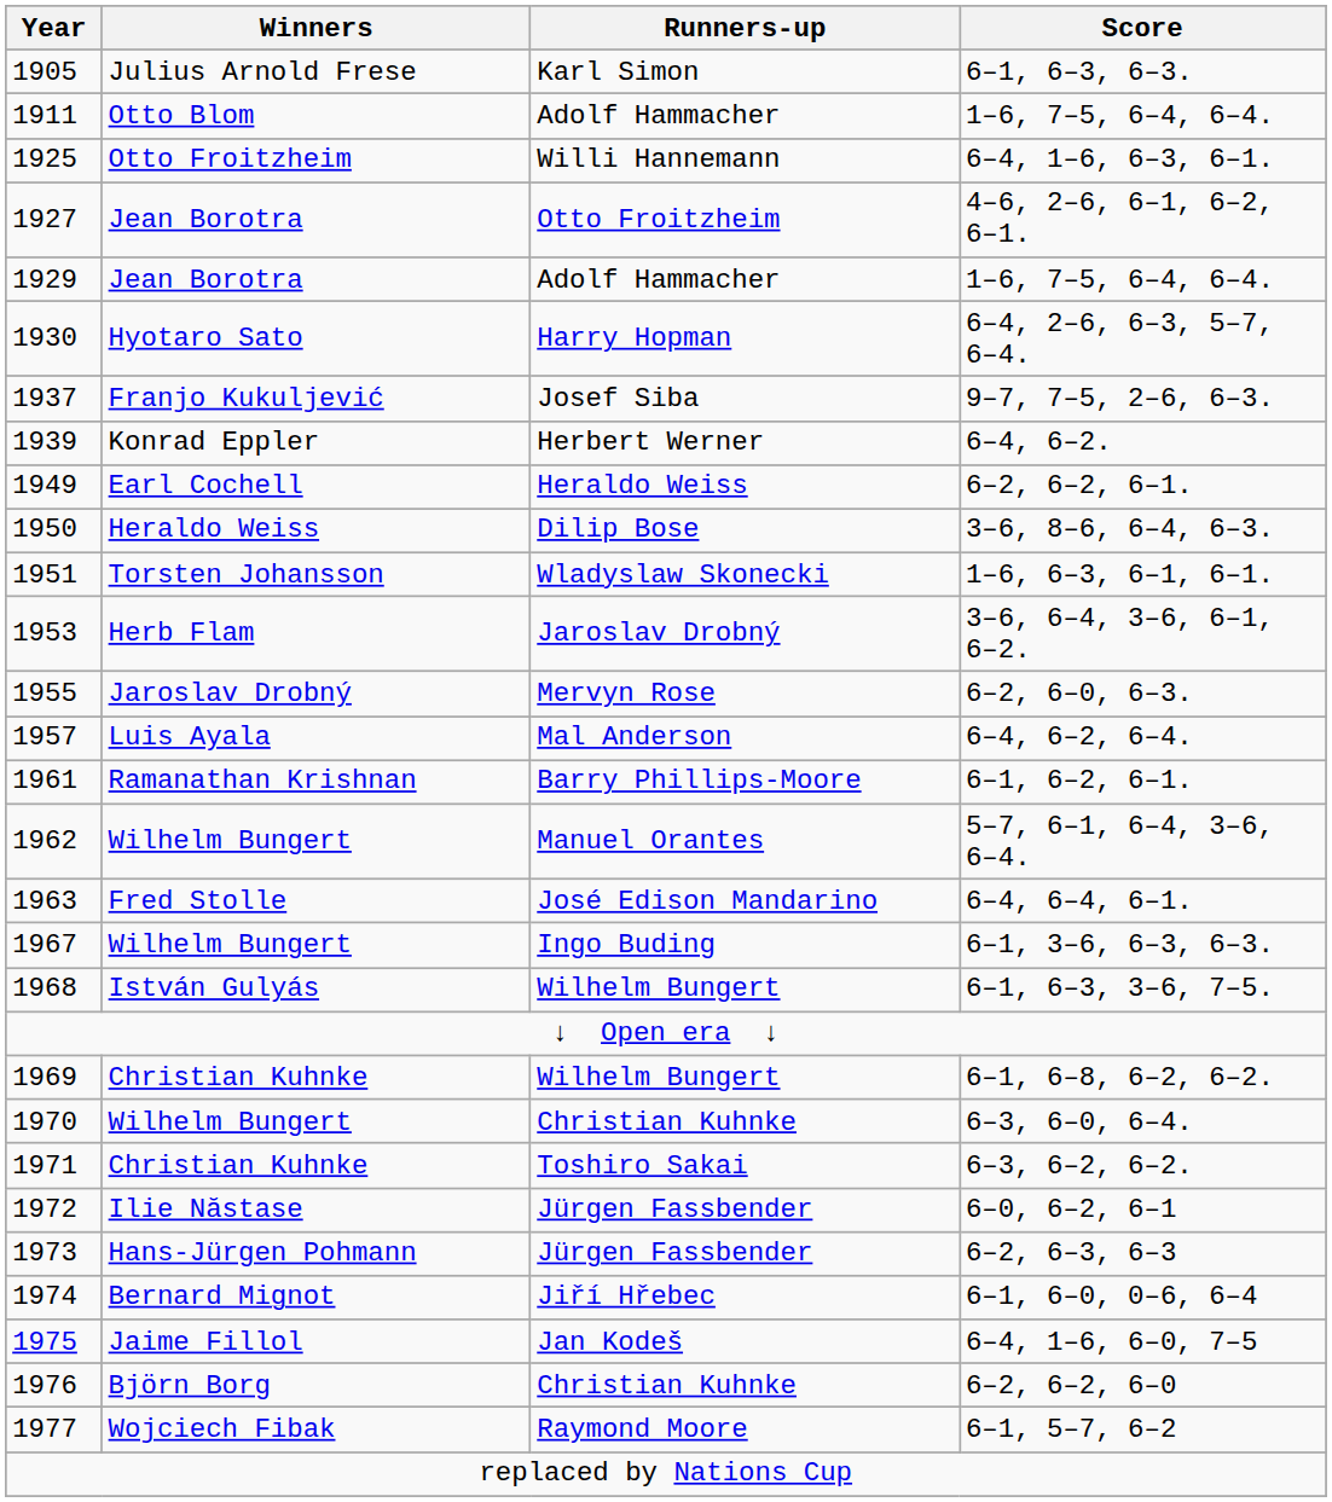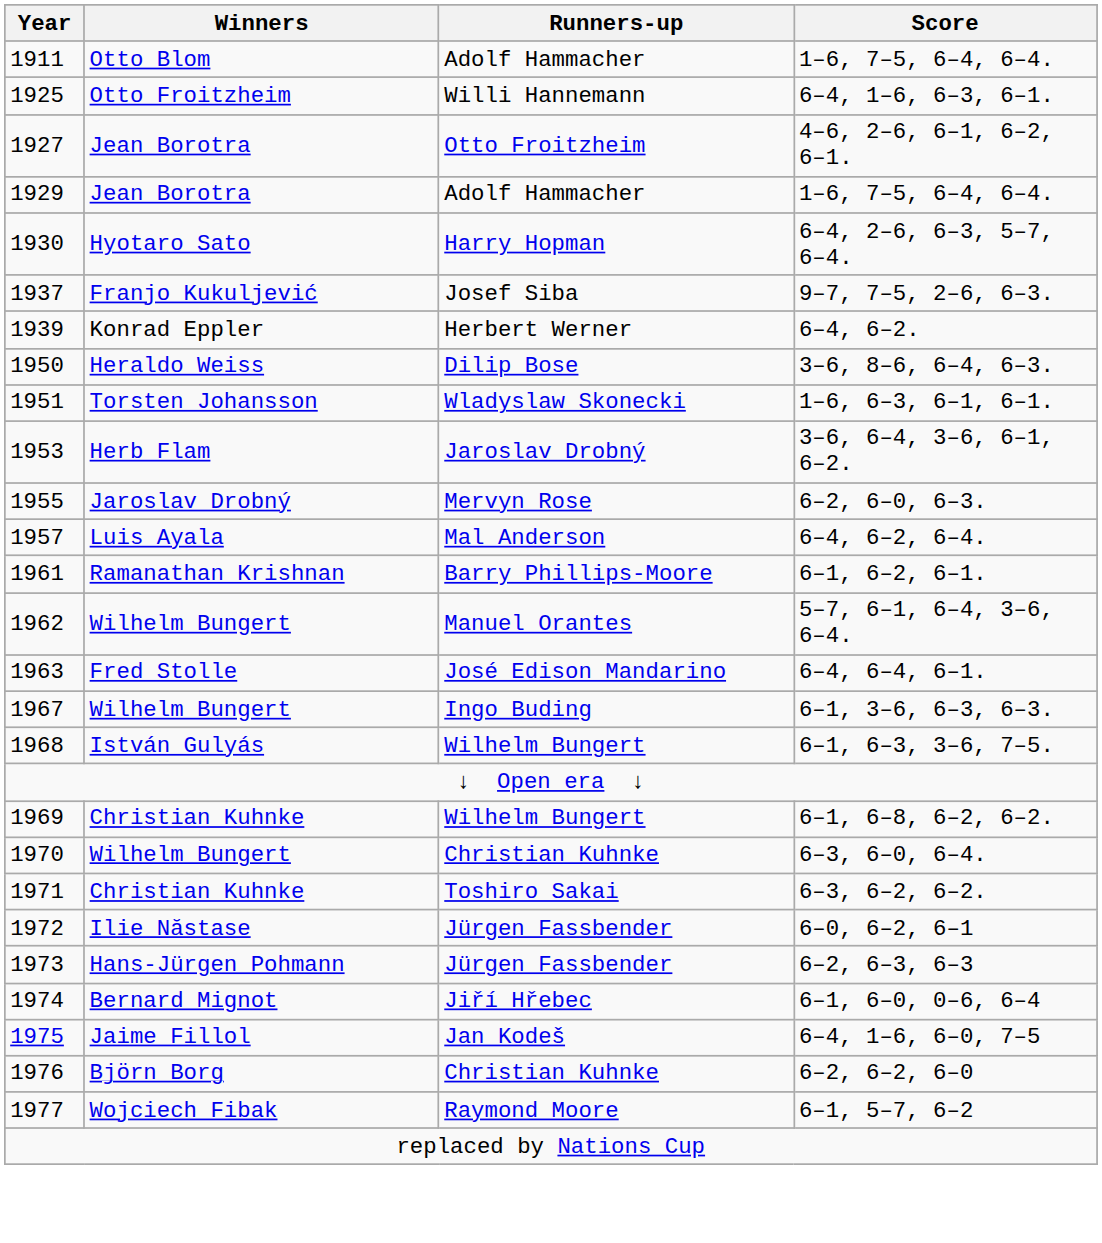 <table class="wikitable">
 <tr>
 <th style="width:40px">Year</th>
 <th style="width:200px">Winners</th>
 <th style="width:200px">Runners-up</th>
 <th style="width:170px" class="unsortable">Score</th>
-</tr>
-<tr>
-<td>1905</td>
-<td> Julius Arnold Frese</td>
-<td> Karl Simon</td>
-<td>6–1, 6–3, 6–3.</td>
 </tr>
 <tr>
 <td>1911</td>
 <td> <a href='#'>Otto Blom</a></td>
 <td> Adolf Hammacher</td>
 <td>1–6, 7–5, 6–4, 6–4.</td>
 </tr>
 <tr>
 <td>1925</td>
 <td> <a href='#'>Otto Froitzheim</a></td>
 <td> Willi Hannemann</td>
 <td>6–4, 1–6, 6–3, 6–1.</td>
 </tr>
 <tr>
 <td>1927</td>
 <td> <a href='#'>Jean Borotra</a></td>
 <td> <a href='#'>Otto Froitzheim</a></td>
 <td>4–6, 2–6, 6–1, 6–2, 6–1.</td>
 </tr>
 <tr>
 <td>1929</td>
 <td> <a href='#'>Jean Borotra</a></td>
 <td> Adolf Hammacher</td>
 <td>1–6, 7–5, 6–4, 6–4.</td>
 </tr>
 <tr>
 <td>1930</td>
 <td> <a href='#'>Hyotaro Sato</a></td>
 <td> <a href='#'>Harry Hopman</a></td>
 <td>6–4, 2–6, 6–3, 5–7, 6–4.</td>
 </tr>
 <tr>
 <td>1937</td>
 <td> <a href='#'>Franjo Kukuljević</a></td>
 <td> Josef Siba</td>
 <td>9–7, 7–5, 2–6, 6–3.</td>
 </tr>
 <tr>
 <td>1939</td>
 <td> Konrad Eppler</td>
 <td> Herbert Werner</td>
 <td>6–4, 6–2.</td>
-</tr>
-<tr>
-<td>1949</td>
-<td> <a href='#'>Earl Cochell</a></td>
-<td> <a href='#'>Heraldo Weiss</a></td>
-<td>6–2, 6–2, 6–1.</td>
 </tr>
 <tr>
 <td>1950</td>
 <td> <a href='#'>Heraldo Weiss</a></td>
 <td> <a href='#'>Dilip Bose</a></td>
 <td>3–6, 8–6, 6–4, 6–3.</td>
 </tr>
 <tr>
 <td>1951</td>
 <td> <a href='#'>Torsten Johansson</a></td>
 <td> <a href='#'>Wladyslaw Skonecki</a></td>
 <td>1–6, 6–3, 6–1, 6–1.</td>
 </tr>
 <tr>
 <td>1953</td>
 <td> <a href='#'>Herb Flam</a></td>
 <td> <a href='#'>Jaroslav Drobný</a></td>
 <td>3–6, 6–4, 3–6, 6–1, 6–2.</td>
 </tr>
 <tr>
 <td>1955</td>
 <td> <a href='#'>Jaroslav Drobný</a></td>
 <td> <a href='#'>Mervyn Rose</a></td>
 <td>6–2, 6–0, 6–3.</td>
 </tr>
 <tr>
 <td>1957</td>
 <td> <a href='#'>Luis Ayala</a></td>
 <td> <a href='#'>Mal Anderson</a></td>
 <td>6–4, 6–2, 6–4.</td>
 </tr>
 <tr>
 <td>1961</td>
 <td> <a href='#'>Ramanathan Krishnan</a></td>
 <td> <a href='#'>Barry Phillips-Moore</a></td>
 <td>6–1, 6–2, 6–1.</td>
 </tr>
 <tr>
 <td>1962</td>
 <td>  <a href='#'>Wilhelm Bungert</a></td>
 <td>  <a href='#'>Manuel Orantes</a></td>
 <td>5–7, 6–1, 6–4, 3–6, 6–4.</td>
 </tr>
 <tr>
 <td>1963</td>
 <td> <a href='#'>Fred Stolle</a></td>
 <td> <a href='#'>José Edison Mandarino</a></td>
 <td>6–4, 6–4, 6–1.</td>
 </tr>
 <tr>
 <td>1967</td>
 <td>  <a href='#'>Wilhelm Bungert</a></td>
 <td> <a href='#'>Ingo Buding</a></td>
 <td>6–1, 3–6, 6–3, 6–3.</td>
 </tr>
 <tr>
 <td>1968</td>
 <td> <a href='#'>István Gulyás</a></td>
 <td> <a href='#'>Wilhelm Bungert</a></td>
 <td>6–1, 6–3, 3–6, 7–5.</td>
 </tr>
 <tr>
 <td colspan=4 align=center>↓  <a href='#'>Open era</a>  ↓</td>
 </tr>
 <tr>
 <td>1969</td>
 <td>  <a href='#'>Christian Kuhnke</a></td>
 <td> <a href='#'>Wilhelm Bungert</a></td>
 <td>6–1, 6–8, 6–2, 6–2.</td>
 </tr>
 <tr>
 <td>1970</td>
 <td> <a href='#'>Wilhelm Bungert</a></td>
 <td>  <a href='#'>Christian Kuhnke</a></td>
 <td>6–3, 6–0, 6–4.</td>
 </tr>
 <tr>
 <td>1971</td>
 <td>  <a href='#'>Christian Kuhnke</a></td>
 <td> <a href='#'>Toshiro Sakai</a></td>
 <td>6–3, 6–2, 6–2.</td>
 </tr>
 <tr>
 <td>1972</td>
 <td>  <a href='#'>Ilie Năstase</a></td>
 <td>  <a href='#'>Jürgen Fassbender</a></td>
 <td>6–0, 6–2, 6–1</td>
 </tr>
 <tr>
 <td>1973</td>
 <td> <a href='#'>Hans-Jürgen Pohmann</a></td>
 <td>  <a href='#'>Jürgen Fassbender</a></td>
 <td>6–2, 6–3, 6–3</td>
 </tr>
 <tr>
 <td>1974</td>
 <td> <a href='#'>Bernard Mignot</a></td>
 <td>  <a href='#'>Jiří Hřebec</a></td>
 <td>6–1, 6–0, 0–6, 6–4</td>
 </tr>
 <tr>
 <td><a href='#'>1975</a></td>
 <td>  <a href='#'>Jaime Fillol</a></td>
 <td>  <a href='#'>Jan Kodeš</a></td>
 <td>6–4, 1–6, 6–0, 7–5</td>
 </tr>
 <tr>
 <td>1976</td>
 <td> <a href='#'>Björn Borg</a></td>
 <td> <a href='#'>Christian Kuhnke</a></td>
 <td>6–2, 6–2, 6–0</td>
 </tr>
 <tr>
 <td>1977</td>
 <td> <a href='#'>Wojciech Fibak</a></td>
 <td>  <a href='#'>Raymond Moore</a></td>
 <td>6–1, 5–7, 6–2</td>
 </tr>
 <tr>
 <td colspan=4 align=center>replaced by <a href='#'>Nations Cup</a></td>
 </tr>
 </table>
